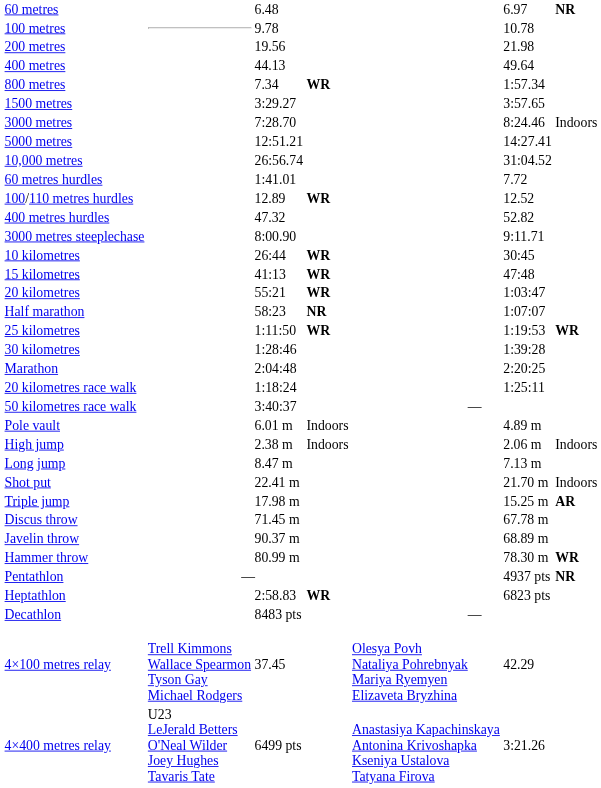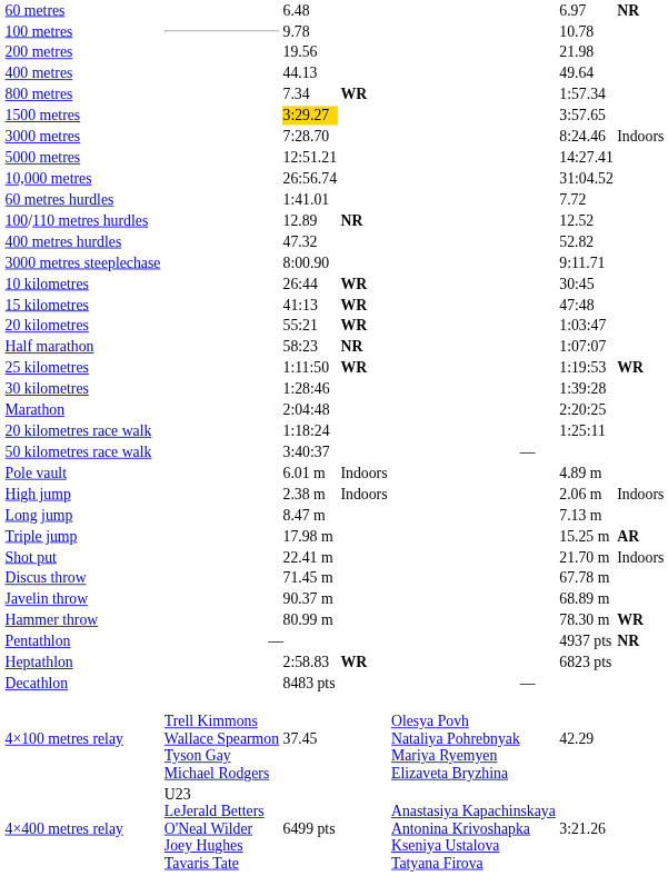 <table>
 <tr>
 <td><a href='#'>60 metres</a></td>
 <td></td>
 <td>6.48</td>
 <td></td>
 <td></td>
 <td>6.97</td>
 <td><strong>NR</strong></td>
 </tr>
 <tr>
 <td><a href='#'>100 metres</a></td>
 <td><hr></td>
 <td>9.78</td>
 <td></td>
 <td></td>
 <td>10.78</td>
 <td></td>
 </tr>
 <tr>
 <td><a href='#'>200 metres</a></td>
 <td></td>
 <td>19.56</td>
 <td></td>
 <td></td>
 <td>21.98</td>
 <td></td>
 </tr>
 <tr>
 <td><a href='#'>400 metres</a></td>
 <td></td>
 <td>44.13</td>
 <td></td>
 <td></td>
 <td>49.64</td>
 <td></td>
 </tr>
 <tr>
 <td><a href='#'>800 metres</a></td>
 <td></td>
 <td>7.34</td>
 <td><strong>WR</strong></td>
 <td></td>
 <td>1:57.34</td>
 <td></td>
 </tr>
 <tr>
 <td><a href='#'>1500 metres</a></td>
 <td></td>
-<td>3:29.27</td>
+<td style="background: gold;">3:29.27</td>
 <td></td>
 <td></td>
 <td>3:57.65</td>
 <td></td>
 </tr>
 <tr>
 <td><a href='#'>3000 metres</a></td>
 <td></td>
 <td>7:28.70</td>
 <td></td>
 <td></td>
 <td>8:24.46</td>
 <td>Indoors</td>
 </tr>
 <tr>
 <td><a href='#'>5000 metres</a></td>
 <td></td>
 <td>12:51.21</td>
 <td></td>
 <td></td>
 <td>14:27.41</td>
 <td></td>
 </tr>
 <tr>
 <td><a href='#'>10,000 metres</a></td>
 <td></td>
 <td>26:56.74</td>
 <td></td>
 <td></td>
 <td>31:04.52</td>
 <td></td>
 </tr>
 <tr>
 <td><a href='#'>60 metres hurdles</a></td>
 <td></td>
 <td>1:41.01</td>
 <td></td>
 <td></td>
 <td>7.72</td>
 <td></td>
 </tr>
 <tr>
 <td><a href='#'>100</a>/<a href='#'>110 metres hurdles</a></td>
 <td></td>
 <td>12.89</td>
-<td><strong>WR</strong></td>
+<td><strong>NR</strong></td>
 <td></td>
 <td>12.52</td>
 <td></td>
 </tr>
 <tr>
 <td><a href='#'>400 metres hurdles</a></td>
 <td></td>
 <td>47.32</td>
 <td></td>
 <td></td>
 <td>52.82</td>
 <td></td>
 </tr>
 <tr>
 <td><a href='#'>3000 metres steeplechase</a></td>
 <td></td>
 <td>8:00.90</td>
 <td></td>
 <td></td>
 <td>9:11.71</td>
 <td></td>
 </tr>
 <tr>
 <td><a href='#'>10 kilometres</a></td>
 <td></td>
 <td>26:44</td>
 <td><strong>WR</strong></td>
 <td></td>
 <td>30:45</td>
 <td></td>
 </tr>
 <tr>
 <td><a href='#'>15 kilometres</a></td>
 <td></td>
 <td>41:13</td>
 <td><strong>WR</strong></td>
 <td></td>
 <td>47:48</td>
 <td></td>
 </tr>
 <tr>
 <td><a href='#'>20 kilometres</a></td>
 <td></td>
 <td>55:21</td>
 <td><strong>WR</strong></td>
 <td></td>
 <td>1:03:47</td>
 <td></td>
 </tr>
 <tr>
 <td><a href='#'>Half marathon</a></td>
 <td></td>
 <td>58:23</td>
 <td><strong>NR</strong></td>
 <td></td>
 <td>1:07:07</td>
 <td></td>
 </tr>
 <tr>
 <td><a href='#'>25 kilometres</a></td>
 <td></td>
 <td>1:11:50</td>
 <td><strong>WR</strong></td>
 <td></td>
 <td>1:19:53</td>
 <td><strong>WR</strong></td>
 </tr>
 <tr>
 <td><a href='#'>30 kilometres</a></td>
 <td></td>
 <td>1:28:46</td>
 <td></td>
 <td></td>
 <td>1:39:28</td>
 <td></td>
 </tr>
 <tr>
 <td><a href='#'>Marathon</a></td>
 <td></td>
 <td>2:04:48</td>
 <td></td>
 <td></td>
 <td>2:20:25</td>
 <td></td>
 </tr>
 <tr>
 <td><a href='#'>20 kilometres race walk</a></td>
 <td></td>
 <td>1:18:24</td>
 <td></td>
 <td></td>
 <td>1:25:11</td>
 <td></td>
 </tr>
 <tr>
 <td><a href='#'>50 kilometres race walk</a></td>
 <td></td>
 <td>3:40:37</td>
 <td></td>
 <td align=center colspan=3>—</td>
 </tr>
 <tr>
 <td><a href='#'>Pole vault</a></td>
 <td></td>
 <td>6.01 m</td>
 <td>Indoors</td>
 <td></td>
 <td>4.89 m</td>
 <td></td>
 </tr>
 <tr>
 <td><a href='#'>High jump</a></td>
 <td></td>
 <td>2.38 m</td>
 <td>Indoors</td>
 <td></td>
 <td>2.06 m</td>
 <td>Indoors</td>
 </tr>
 <tr>
 <td><a href='#'>Long jump</a></td>
 <td></td>
 <td>8.47 m</td>
 <td></td>
 <td></td>
 <td>7.13 m</td>
 <td></td>
 </tr>
 <tr>
+<td><a href='#'>Triple jump</a></td>
+<td></td>
+<td>17.98 m</td>
+<td></td>
+<td></td>
+<td>15.25 m</td>
+<td><strong>AR</strong></td>
+</tr>
+<tr>
 <td><a href='#'>Shot put</a></td>
 <td></td>
 <td>22.41 m</td>
 <td></td>
 <td></td>
 <td>21.70 m</td>
 <td>Indoors</td>
-</tr>
-<tr>
-<td><a href='#'>Triple jump</a></td>
-<td></td>
-<td>17.98 m</td>
-<td></td>
-<td></td>
-<td>15.25 m</td>
-<td><strong>AR</strong></td>
 </tr>
 <tr>
 <td><a href='#'>Discus throw</a></td>
 <td></td>
 <td>71.45 m</td>
 <td></td>
 <td></td>
 <td>67.78 m</td>
 <td></td>
 </tr>
 <tr>
 <td><a href='#'>Javelin throw</a></td>
 <td></td>
 <td>90.37 m</td>
 <td></td>
 <td></td>
 <td>68.89 m</td>
 <td></td>
 </tr>
 <tr>
 <td><a href='#'>Hammer throw</a></td>
 <td></td>
 <td>80.99 m</td>
 <td></td>
 <td></td>
 <td>78.30 m</td>
 <td><strong>WR</strong></td>
 </tr>
 <tr>
 <td><a href='#'>Pentathlon</a></td>
 <td align=center colspan=3>—</td>
 <td></td>
 <td>4937 pts</td>
 <td><strong>NR</strong></td>
 </tr>
 <tr>
 <td><a href='#'>Heptathlon</a></td>
 <td></td>
 <td>2:58.83</td>
 <td><strong>WR</strong></td>
 <td></td>
 <td>6823 pts</td>
 <td></td>
 </tr>
 <tr>
 <td><a href='#'>Decathlon</a></td>
 <td></td>
 <td>8483 pts</td>
 <td></td>
 <td align=center colspan=3>—</td>
 </tr>
 <tr>
 <td><a href='#'>4×100 metres relay</a></td>
 <td><br><a href='#'>Trell Kimmons</a><br><a href='#'>Wallace Spearmon</a><br><a href='#'>Tyson Gay</a><br><a href='#'>Michael Rodgers</a></td>
 <td>37.45</td>
 <td></td>
 <td><br><a href='#'>Olesya Povh</a><br><a href='#'>Nataliya Pohrebnyak</a><br><a href='#'>Mariya Ryemyen</a><br><a href='#'>Elizaveta Bryzhina</a></td>
 <td>42.29</td>
 <td></td>
 </tr>
 <tr>
 <td><a href='#'>4×400 metres relay</a></td>
 <td> U23<br><a href='#'>LeJerald Betters</a><br><a href='#'>O'Neal Wilder</a><br><a href='#'>Joey Hughes</a><br><a href='#'>Tavaris Tate</a></td>
 <td>6499 pts</td>
 <td></td>
 <td><br><a href='#'>Anastasiya Kapachinskaya</a><br><a href='#'>Antonina Krivoshapka</a><br><a href='#'>Kseniya Ustalova</a><br><a href='#'>Tatyana Firova</a></td>
 <td>3:21.26</td>
 <td></td>
 </tr>
 </table>
